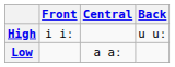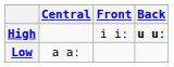 <table class="wikitable IPA" style=text-align:center>
 <tr>
 <th></th>
+<th><a href='#'>Central</a></th>
 <th><a href='#'>Front</a></th>
-<th><a href='#'>Central</a></th>
 <th><a href='#'>Back</a></th>
 </tr>
 <tr>
 <th><a href='#'>High</a></th>
+<td></td>
 <td>i iː</td>
-<td></td>
-<td>u uː</td>
+<td><strong>u uː</strong></td>
 </tr>
 <tr>
 <th><a href='#'>Low</a></th>
+<td>a aː</td>
 <td></td>
-<td>a aː</td>
 <td></td>
 </tr>
 </table>
